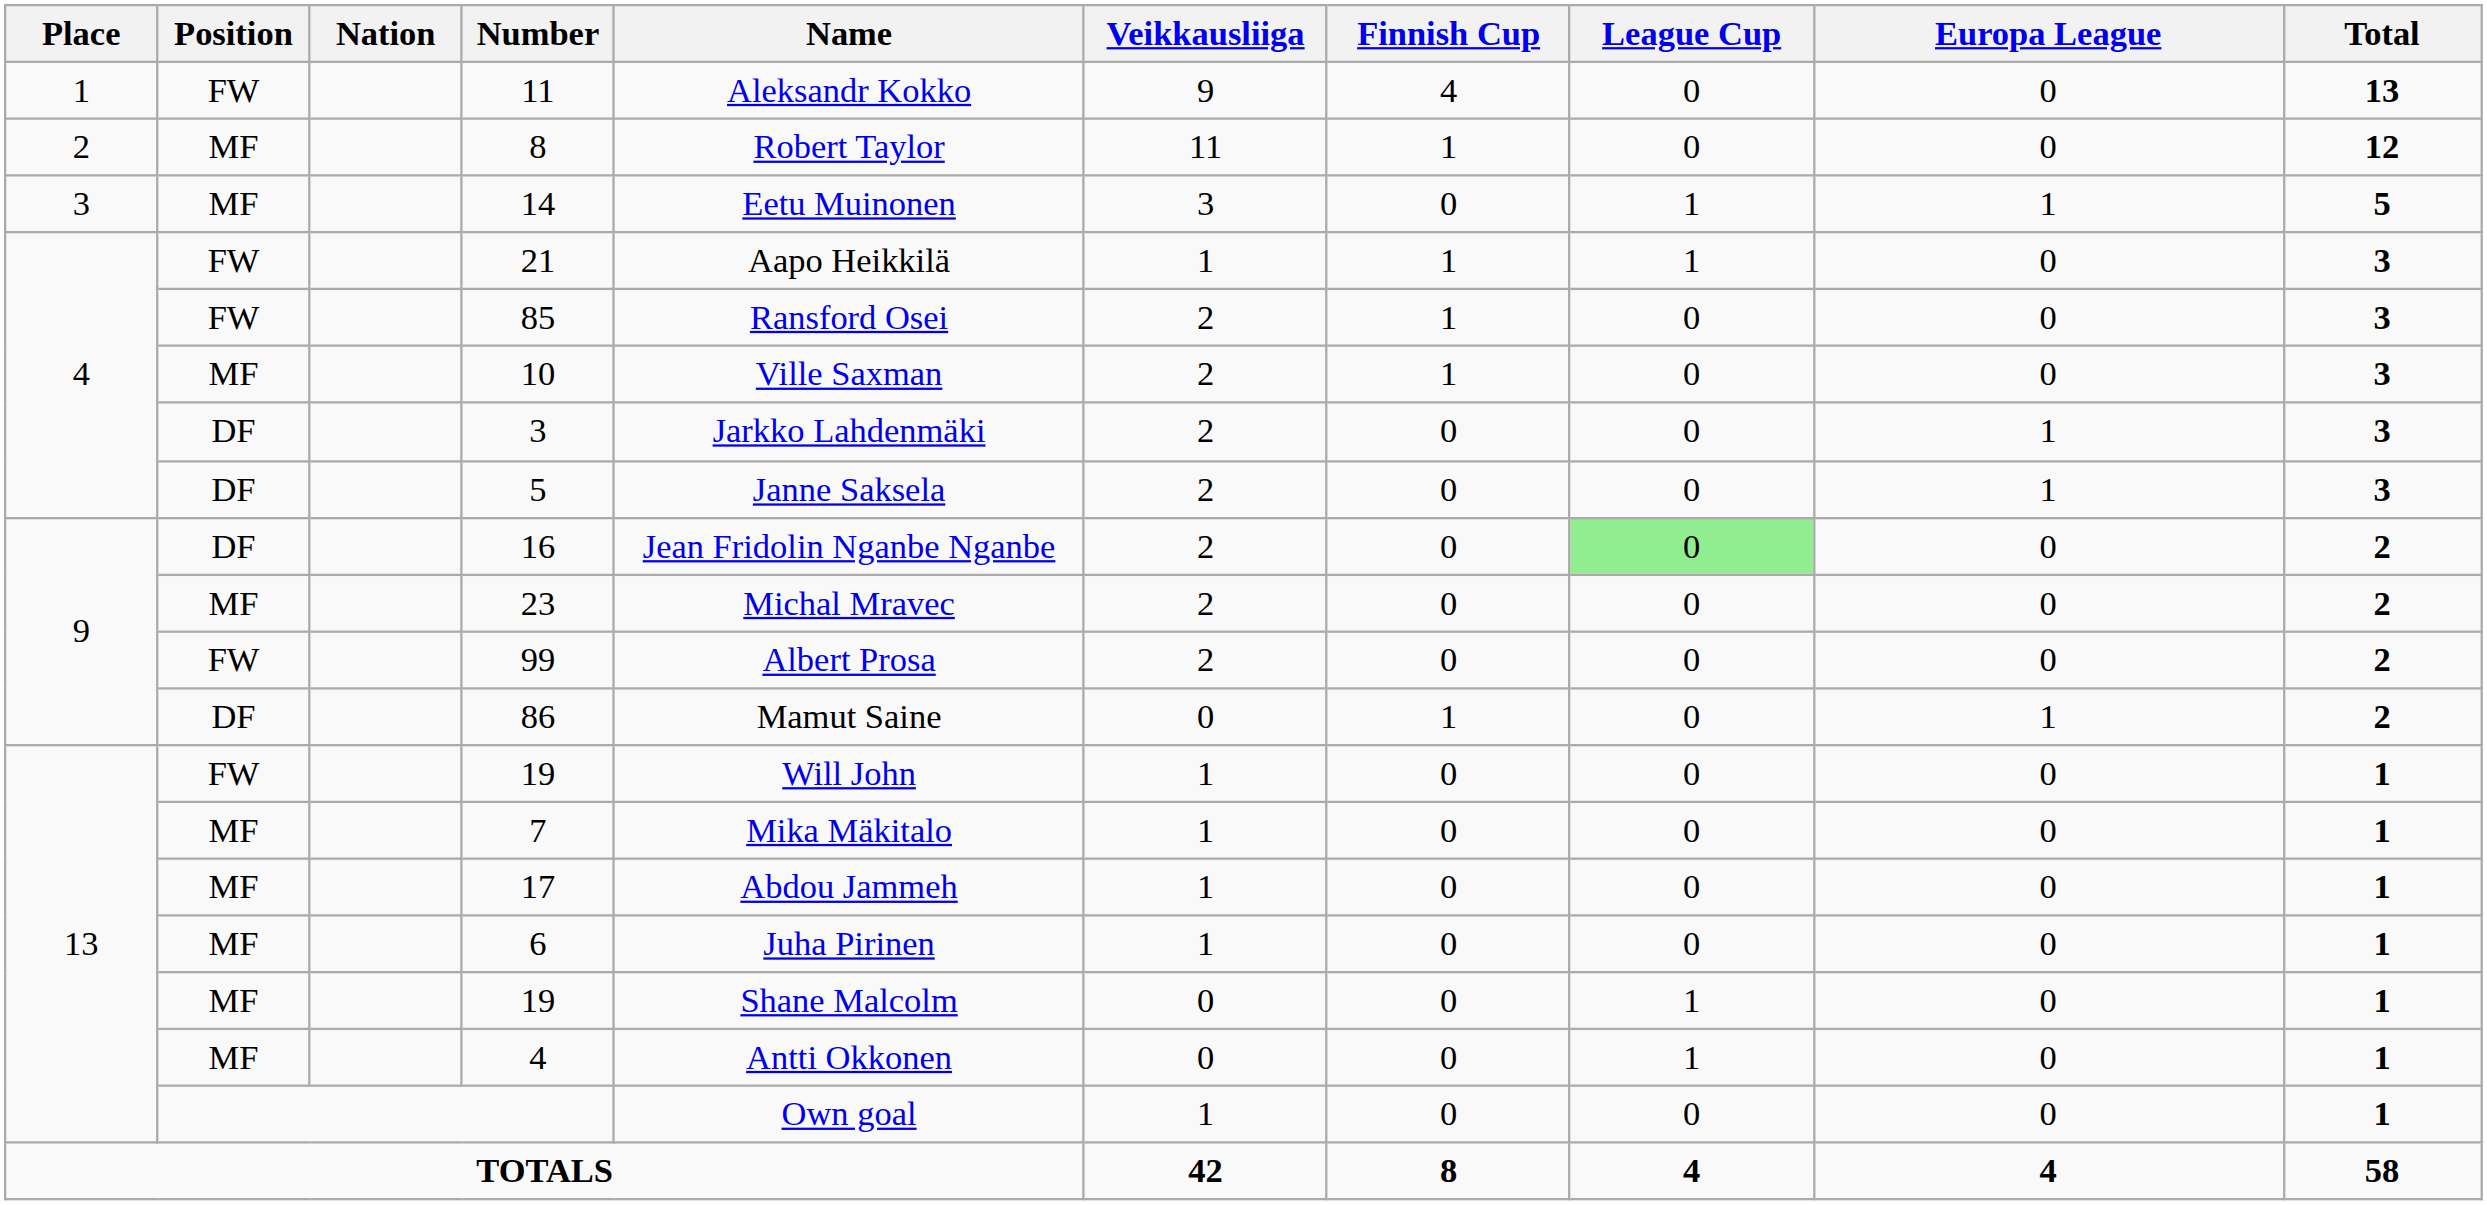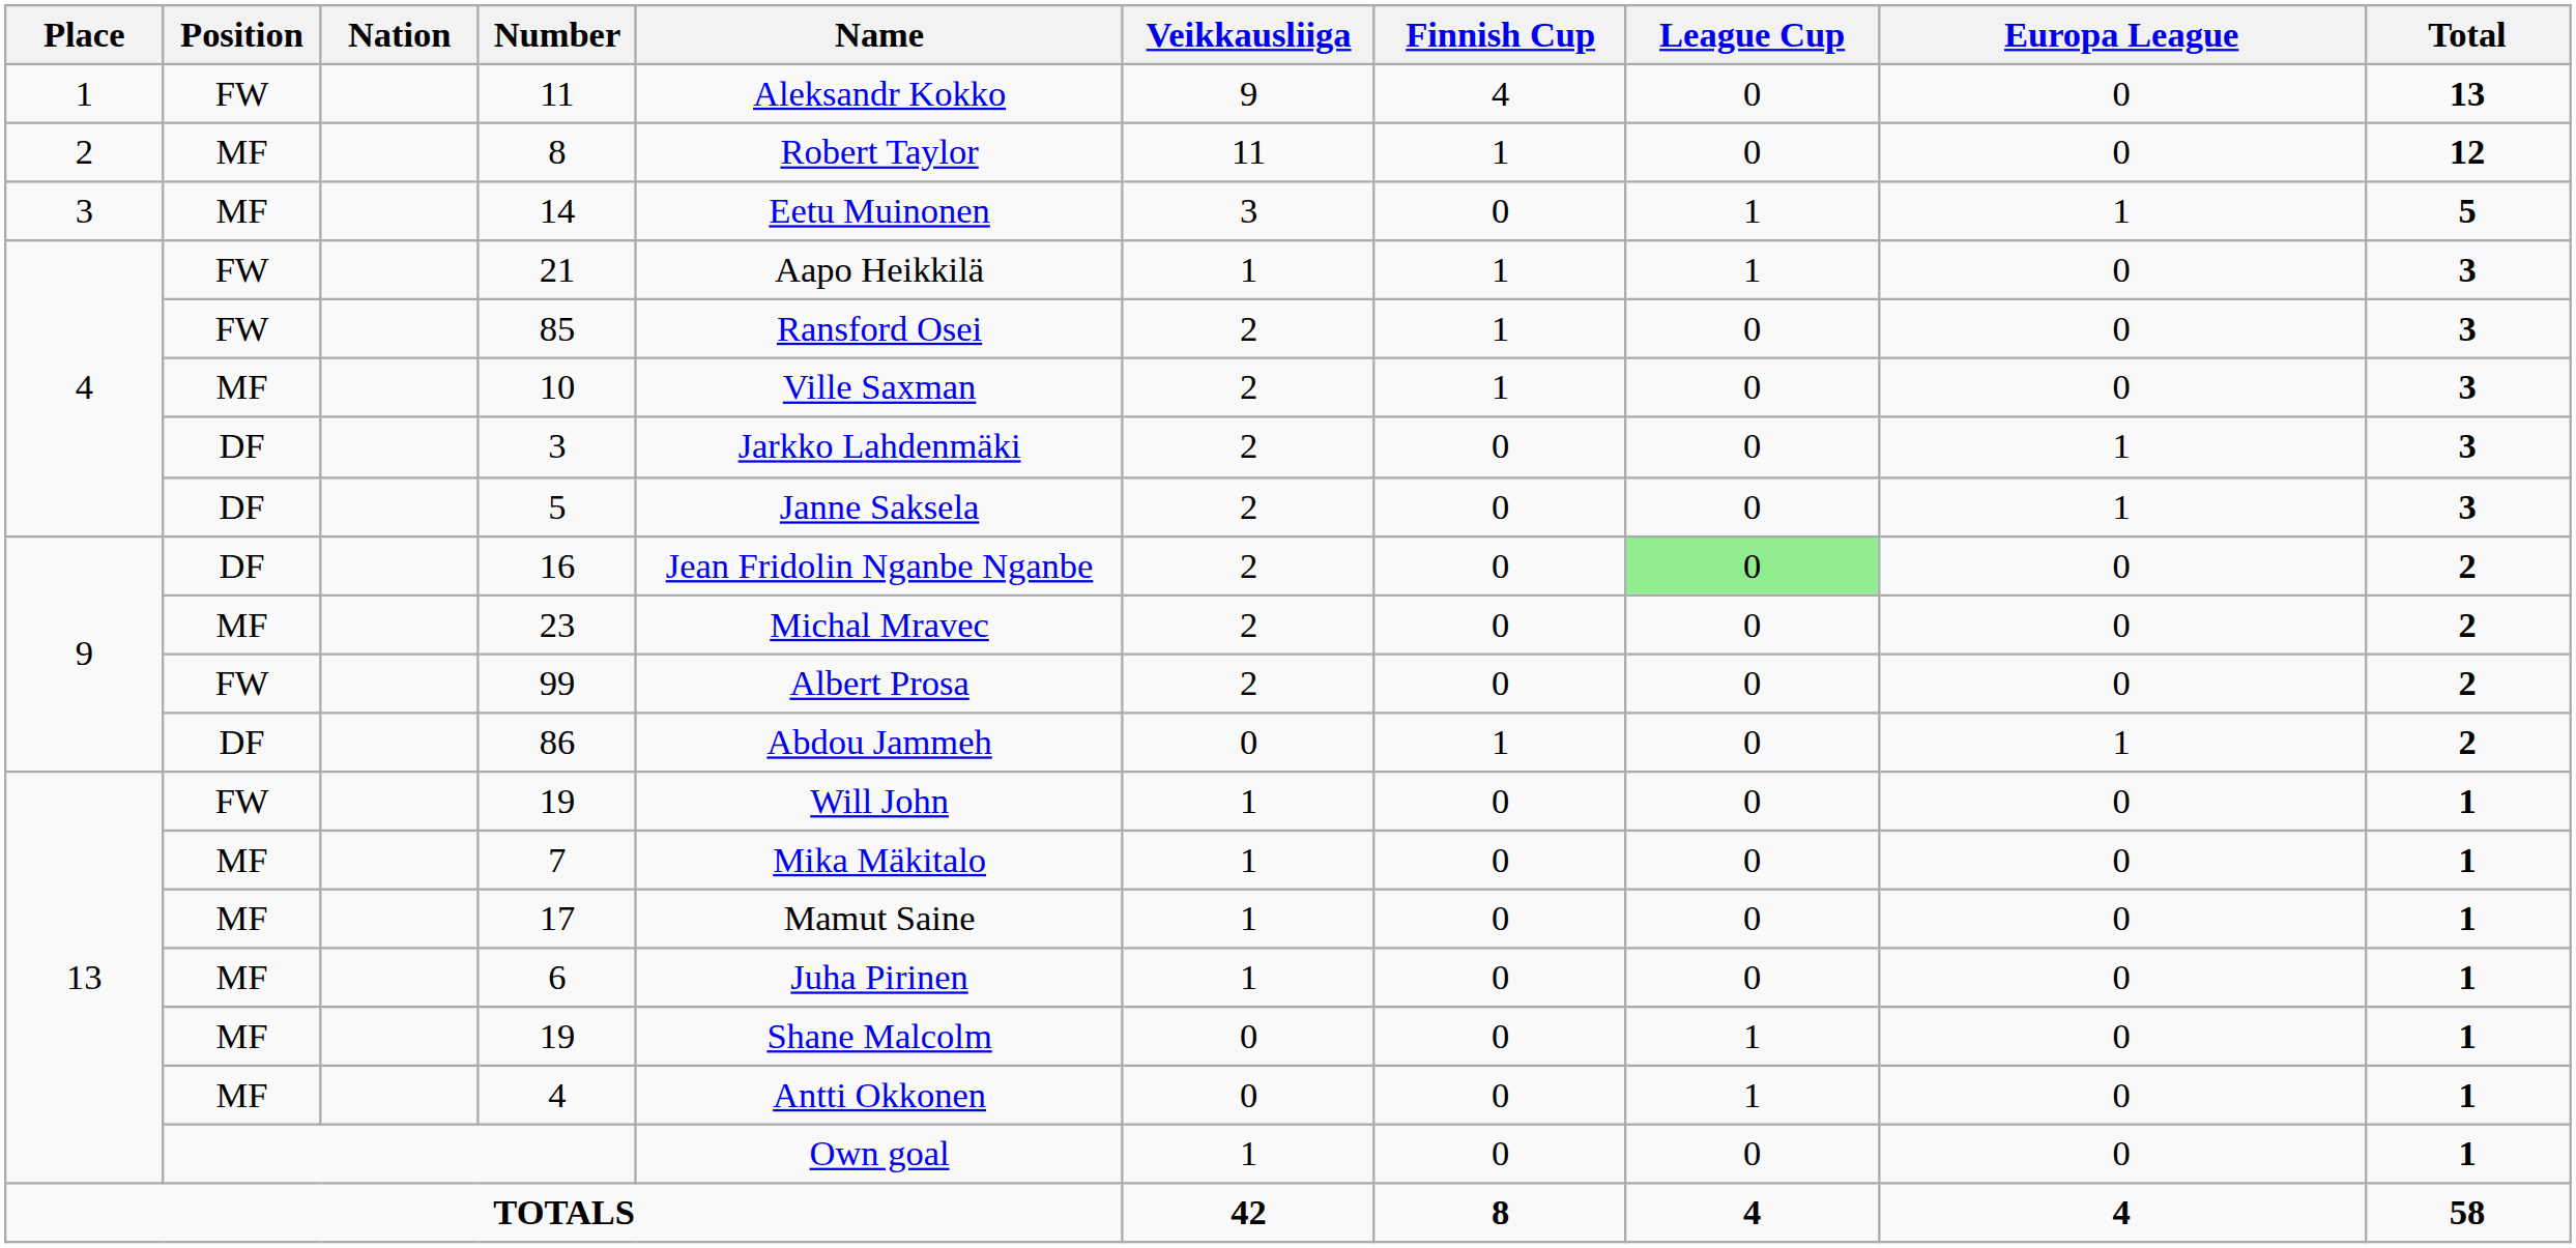 <table class="wikitable" style="font-size: 95%; text-align: center;">
 <tr>
 <th width=60>Place</th>
 <th width=60>Position</th>
 <th width=60>Nation</th>
 <th width=60>Number</th>
 <th width=200>Name</th>
 <th width=100><a href='#'>Veikkausliiga</a></th>
 <th width=100><a href='#'>Finnish Cup</a></th>
 <th width=100><a href='#'>League Cup</a></th>
 <th width=200><a href='#'>Europa League</a></th>
 <th width=80>Total</th>
 </tr>
 <tr>
 <td>1</td>
 <td>FW</td>
 <td></td>
 <td>11</td>
 <td><a href='#'>Aleksandr Kokko</a></td>
 <td>9</td>
 <td>4</td>
 <td>0</td>
 <td>0</td>
 <td><strong>13</strong></td>
 </tr>
 <tr>
 <td>2</td>
 <td>MF</td>
 <td></td>
 <td>8</td>
 <td><a href='#'>Robert Taylor</a></td>
 <td>11</td>
 <td>1</td>
 <td>0</td>
 <td>0</td>
 <td><strong>12</strong></td>
 </tr>
 <tr>
 <td>3</td>
 <td>MF</td>
 <td></td>
 <td>14</td>
 <td><a href='#'>Eetu Muinonen</a></td>
 <td>3</td>
 <td>0</td>
 <td>1</td>
 <td>1</td>
 <td><strong>5</strong></td>
 </tr>
 <tr>
 <td rowspan="5">4</td>
 <td>FW</td>
 <td></td>
 <td>21</td>
 <td>Aapo Heikkilä</td>
 <td>1</td>
 <td>1</td>
 <td>1</td>
 <td>0</td>
 <td><strong>3</strong></td>
 </tr>
 <tr>
 <td>FW</td>
 <td></td>
 <td>85</td>
 <td><a href='#'>Ransford Osei</a></td>
 <td>2</td>
 <td>1</td>
 <td>0</td>
 <td>0</td>
 <td><strong>3</strong></td>
 </tr>
 <tr>
 <td>MF</td>
 <td></td>
 <td>10</td>
 <td><a href='#'>Ville Saxman</a></td>
 <td>2</td>
 <td>1</td>
 <td>0</td>
 <td>0</td>
 <td><strong>3</strong></td>
 </tr>
 <tr>
 <td>DF</td>
 <td></td>
 <td>3</td>
 <td><a href='#'>Jarkko Lahdenmäki</a></td>
 <td>2</td>
 <td>0</td>
 <td>0</td>
 <td>1</td>
 <td><strong>3</strong></td>
 </tr>
 <tr>
 <td>DF</td>
 <td></td>
 <td>5</td>
 <td><a href='#'>Janne Saksela</a></td>
 <td>2</td>
 <td>0</td>
 <td>0</td>
 <td>1</td>
 <td><strong>3</strong></td>
 </tr>
 <tr>
 <td rowspan="4">9</td>
 <td>DF</td>
 <td></td>
 <td>16</td>
 <td><a href='#'>Jean Fridolin Nganbe Nganbe</a></td>
 <td>2</td>
 <td>0</td>
 <td style="background: lightgreen;">0</td>
 <td>0</td>
 <td><strong>2</strong></td>
 </tr>
 <tr>
 <td>MF</td>
 <td></td>
 <td>23</td>
 <td><a href='#'>Michal Mravec</a></td>
 <td>2</td>
 <td>0</td>
 <td>0</td>
 <td>0</td>
 <td><strong>2</strong></td>
 </tr>
 <tr>
 <td>FW</td>
 <td></td>
 <td>99</td>
 <td><a href='#'>Albert Prosa</a></td>
 <td>2</td>
 <td>0</td>
 <td>0</td>
 <td>0</td>
 <td><strong>2</strong></td>
 </tr>
 <tr>
 <td>DF</td>
 <td></td>
 <td>86</td>
-<td>Mamut Saine</td>
+<td><a href='#'>Abdou Jammeh</a></td>
 <td>0</td>
 <td>1</td>
 <td>0</td>
 <td>1</td>
 <td><strong>2</strong></td>
 </tr>
 <tr>
 <td rowspan="7">13</td>
 <td>FW</td>
 <td></td>
 <td>19</td>
 <td><a href='#'>Will John</a></td>
 <td>1</td>
 <td>0</td>
 <td>0</td>
 <td>0</td>
 <td><strong>1</strong></td>
 </tr>
 <tr>
 <td>MF</td>
 <td></td>
 <td>7</td>
 <td><a href='#'>Mika Mäkitalo</a></td>
 <td>1</td>
 <td>0</td>
 <td>0</td>
 <td>0</td>
 <td><strong>1</strong></td>
 </tr>
 <tr>
 <td>MF</td>
 <td></td>
 <td>17</td>
-<td><a href='#'>Abdou Jammeh</a></td>
+<td>Mamut Saine</td>
 <td>1</td>
 <td>0</td>
 <td>0</td>
 <td>0</td>
 <td><strong>1</strong></td>
 </tr>
 <tr>
 <td>MF</td>
 <td></td>
 <td>6</td>
 <td><a href='#'>Juha Pirinen</a></td>
 <td>1</td>
 <td>0</td>
 <td>0</td>
 <td>0</td>
 <td><strong>1</strong></td>
 </tr>
 <tr>
 <td>MF</td>
 <td></td>
 <td>19</td>
 <td><a href='#'>Shane Malcolm</a></td>
 <td>0</td>
 <td>0</td>
 <td>1</td>
 <td>0</td>
 <td><strong>1</strong></td>
 </tr>
 <tr>
 <td>MF</td>
 <td></td>
 <td>4</td>
 <td><a href='#'>Antti Okkonen</a></td>
 <td>0</td>
 <td>0</td>
 <td>1</td>
 <td>0</td>
 <td><strong>1</strong></td>
 </tr>
 <tr>
 <td colspan="3"></td>
 <td><a href='#'>Own goal</a></td>
 <td>1</td>
 <td>0</td>
 <td>0</td>
 <td>0</td>
 <td><strong>1</strong></td>
 </tr>
 <tr>
 <td colspan="5"><strong>TOTALS</strong></td>
 <td><strong>42</strong></td>
 <td><strong>8</strong></td>
 <td><strong>4</strong></td>
 <td><strong>4</strong></td>
 <td><strong>58</strong></td>
 </tr>
 </table>
